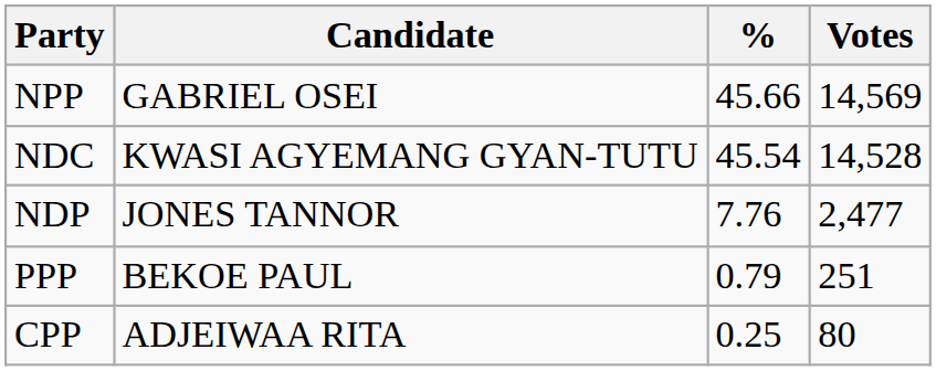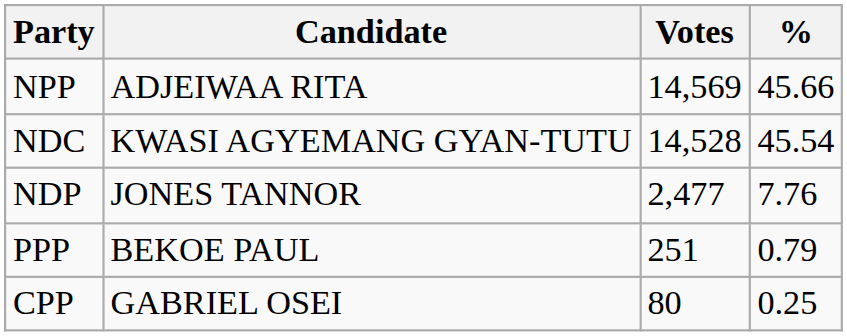 <table class="wikitable">
 <tr>
 <th>Party</th>
 <th>Candidate</th>
+<th>Votes</th>
 <th>%</th>
-<th>Votes</th>
 </tr>
 <tr>
 <td>NPP</td>
-<td>GABRIEL OSEI</td>
+<td>ADJEIWAA RITA</td>
+<td>14,569</td>
 <td>45.66</td>
-<td>14,569</td>
 </tr>
 <tr>
 <td>NDC</td>
 <td>KWASI AGYEMANG GYAN-TUTU</td>
+<td>14,528</td>
 <td>45.54</td>
-<td>14,528</td>
 </tr>
 <tr>
 <td>NDP</td>
 <td>JONES TANNOR</td>
+<td>2,477</td>
 <td>7.76</td>
-<td>2,477</td>
 </tr>
 <tr>
 <td>PPP</td>
 <td>BEKOE PAUL</td>
+<td>251</td>
 <td>0.79</td>
-<td>251</td>
 </tr>
 <tr>
 <td>CPP</td>
-<td>ADJEIWAA RITA</td>
+<td>GABRIEL OSEI</td>
+<td>80</td>
 <td>0.25</td>
-<td>80</td>
 </tr>
 </table>
